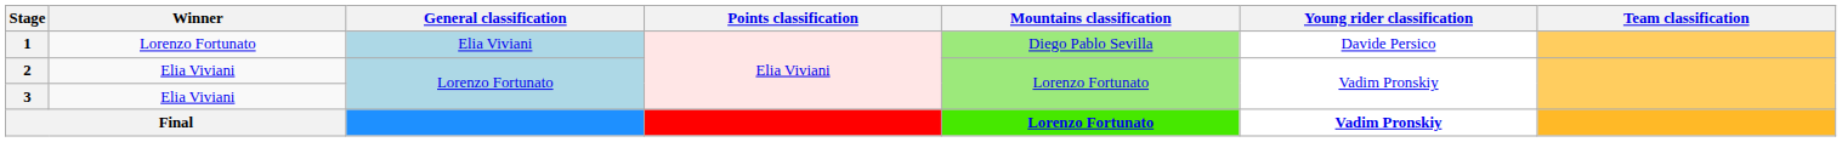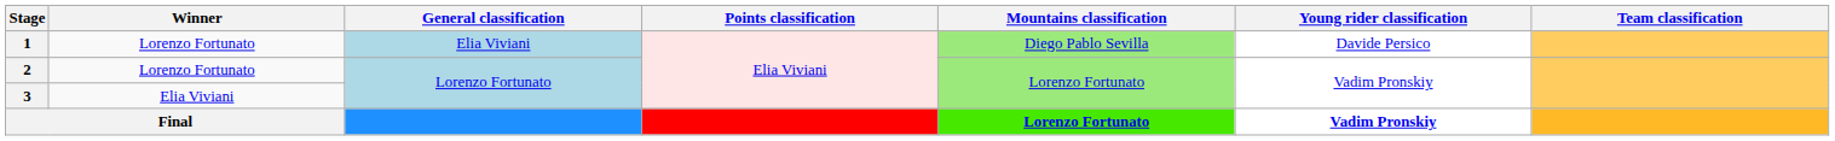 <table class="wikitable" style="text-align: center; font-size: smaller;">
 <tr>
 <th scope="col" style="width:1%;">Stage</th>
 <th scope="col" style="width:16.5%;">Winner</th>
 <th scope="col" style="width:16.5%;"><a href='#'>General classification</a><br></th>
 <th scope="col" style="width:16.5%;"><a href='#'>Points classification</a><br></th>
 <th scope="col" style="width:16.5%;"><a href='#'>Mountains classification</a><br></th>
 <th scope="col" style="width:16.5%;"><a href='#'>Young rider classification</a><br></th>
 <th scope="col" style="width:16.5%;"><a href='#'>Team classification</a></th>
 </tr>
 <tr>
 <th>1</th>
 <td><a href='#'>Lorenzo Fortunato</a></td>
 <td style="background:lightblue;"><a href='#'>Elia Viviani</a></td>
 <td style="background:#FFE6E6;" rowspan="3"><a href='#'>Elia Viviani</a></td>
 <td style="background:#9CE97B;"><a href='#'>Diego Pablo Sevilla</a></td>
 <td style="background:white;"><a href='#'>Davide Persico</a></td>
 <td style="background:#FFCD5F;"></td>
 </tr>
 <tr>
 <th>2</th>
-<td><a href='#'>Elia Viviani</a></td>
+<td><a href='#'>Lorenzo Fortunato</a></td>
 <td style="background:lightblue;" rowspan="2"><a href='#'>Lorenzo Fortunato</a></td>
 <td style="background:#9CE97B;" rowspan="2"><a href='#'>Lorenzo Fortunato</a></td>
 <td style="background:white;" rowspan="2"><a href='#'>Vadim Pronskiy</a></td>
 <td style="background:#FFCD5F;" rowspan="2"></td>
 </tr>
 <tr>
 <th>3</th>
 <td><a href='#'>Elia Viviani</a></td>
 </tr>
 <tr>
 <th colspan="2">Final</th>
 <th style="background:dodgerblue;"></th>
 <th style="background:#f00;"></th>
 <th style="background:#46E800;"><a href='#'>Lorenzo Fortunato</a></th>
 <th style="background:white;"><a href='#'>Vadim Pronskiy</a></th>
 <th style="background:#FFB927;"></th>
 </tr>
 </table>
